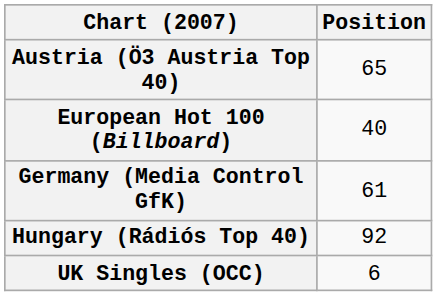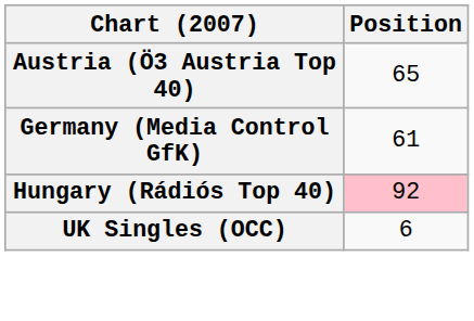 <table class="wikitable sortable plainrowheaders" style="text-align:center">
 <tr>
 <th scope="col" style="width:14em;">Chart (2007)</th>
 <th scope="col">Position</th>
 </tr>
 <tr>
 <th scope="row">Austria (Ö3 Austria Top 40)</th>
 <td>65</td>
 </tr>
 <tr>
-<th scope="row">European Hot 100 (<em>Billboard</em>)</th>
-<td>40</td>
-</tr>
-<tr>
 <th scope="row">Germany (Media Control GfK)</th>
 <td>61</td>
 </tr>
 <tr>
 <th scope="row">Hungary (Rádiós Top 40)</th>
-<td>92</td>
+<td style="background: pink;">92</td>
 </tr>
 <tr>
 <th scope="row">UK Singles (OCC)</th>
 <td>6</td>
 </tr>
 </table>
